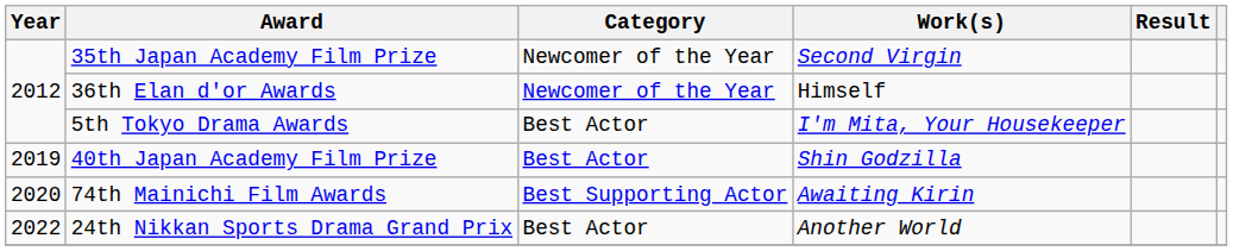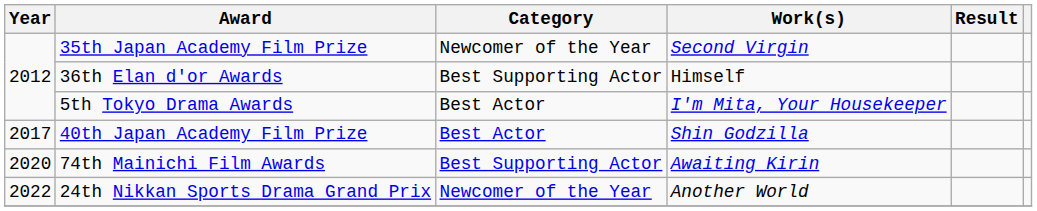 <table class="wikitable sortable">
 <tr>
 <th>Year</th>
 <th>Award</th>
 <th>Category</th>
 <th>Work(s)</th>
 <th>Result</th>
 <th class="unsortable"></th>
 </tr>
 <tr>
 <td rowspan=3>2012</td>
 <td><a href='#'>35th Japan Academy Film Prize</a></td>
 <td>Newcomer of the Year</td>
 <td><em><a href='#'>Second Virgin</a></em></td>
 <td></td>
 <td></td>
 </tr>
 <tr>
 <td>36th <a href='#'>Elan d'or Awards</a></td>
-<td><a href='#'>Newcomer of the Year</a></td>
+<td>Best Supporting Actor</td>
 <td>Himself</td>
 <td></td>
 <td></td>
 </tr>
 <tr>
 <td>5th <a href='#'>Tokyo Drama Awards</a></td>
 <td>Best Actor</td>
 <td><em><a href='#'>I'm Mita, Your Housekeeper</a></em></td>
 <td></td>
 <td></td>
 </tr>
 <tr>
-<td>2019</td>
+<td>2017</td>
 <td><a href='#'>40th Japan Academy Film Prize</a></td>
 <td><a href='#'>Best Actor</a></td>
 <td><em><a href='#'>Shin Godzilla</a></em></td>
 <td></td>
 <td></td>
 </tr>
 <tr>
 <td>2020</td>
 <td>74th <a href='#'>Mainichi Film Awards</a></td>
 <td><a href='#'>Best Supporting Actor</a></td>
 <td><em><a href='#'>Awaiting Kirin</a></em></td>
 <td></td>
 <td></td>
 </tr>
 <tr>
 <td>2022</td>
 <td>24th <a href='#'>Nikkan Sports Drama Grand Prix</a></td>
-<td>Best Actor</td>
+<td><a href='#'>Newcomer of the Year</a></td>
 <td><em>Another World</em></td>
 <td></td>
 <td></td>
 </tr>
 <tr>
 </tr>
 </table>
